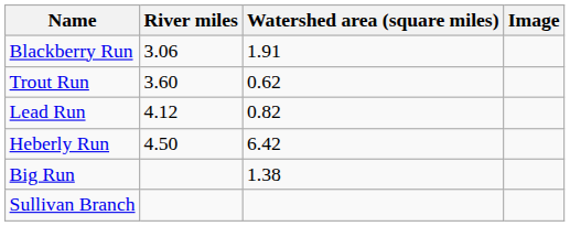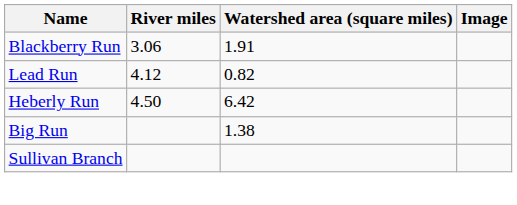 <table class="wikitable">
 <tr>
 <th>Name</th>
 <th>River miles</th>
 <th>Watershed area (square miles)</th>
 <th>Image</th>
 </tr>
 <tr>
 <td><a href='#'>Blackberry Run</a></td>
 <td>3.06</td>
 <td>1.91</td>
-<td></td>
-</tr>
-<tr>
-<td><a href='#'>Trout Run</a></td>
-<td>3.60</td>
-<td>0.62</td>
 <td></td>
 </tr>
 <tr>
 <td><a href='#'>Lead Run</a></td>
 <td>4.12</td>
 <td>0.82</td>
 <td></td>
 </tr>
 <tr>
 <td><a href='#'>Heberly Run</a></td>
 <td>4.50</td>
 <td>6.42</td>
 <td></td>
 </tr>
 <tr>
 <td><a href='#'>Big Run</a></td>
 <td></td>
 <td>1.38</td>
 <td></td>
 </tr>
 <tr>
 <td><a href='#'>Sullivan Branch</a></td>
 <td></td>
 <td></td>
 <td></td>
 </tr>
 </table>
